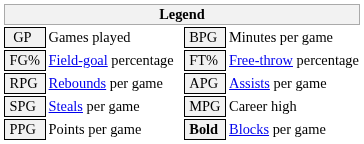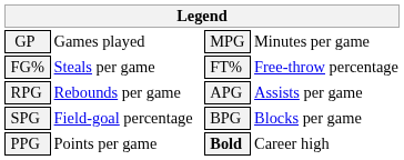 <table class="toccolours" style="font-size: 90%; white-space: nowrap;">
 <tr>
 <th colspan="6" style="background-color: #F2F2F2; border: 1px solid #AAAAAA;">Legend</th>
 </tr>
 <tr>
 <td style="background-color: #F2F2F2; border: 1px solid black;">  GP</td>
 <td>Games played</td>
-<td style="background-color: #F2F2F2; border: 1px solid black;"> BPG </td>
+<td style="background-color: #F2F2F2; border: 1px solid black"> MPG </td>
 <td>Minutes per game</td>
 </tr>
 <tr>
 <td style="background-color: #F2F2F2; border: 1px solid black;"> FG% </td>
-<td style="padding-right: 8px"><a href='#'>Field-goal</a> percentage</td>
+<td><a href='#'>Steals</a> per game</td>
 <td style="background-color: #F2F2F2; border: 1px solid black"> FT% </td>
 <td><a href='#'>Free-throw</a> percentage</td>
 </tr>
 <tr>
 <td style="background-color: #F2F2F2; border: 1px solid black;"> RPG </td>
 <td><a href='#'>Rebounds</a> per game</td>
 <td style="background-color: #F2F2F2; border: 1px solid black"> APG </td>
 <td><a href='#'>Assists</a> per game</td>
 </tr>
 <tr>
 <td style="background-color: #F2F2F2; border: 1px solid black"> SPG </td>
-<td><a href='#'>Steals</a> per game</td>
-<td style="background-color: #F2F2F2; border: 1px solid black"> MPG </td>
-<td>Career high</td>
+<td style="padding-right: 8px"><a href='#'>Field-goal</a> percentage</td>
+<td style="background-color: #F2F2F2; border: 1px solid black;"> BPG </td>
+<td><a href='#'>Blocks</a> per game</td>
 </tr>
 <tr>
 <td style="background-color: #F2F2F2; border: 1px solid black"> PPG </td>
 <td>Points per game</td>
 <td style="background-color: #F2F2F2; border: 1px solid black"> <strong>Bold</strong> </td>
-<td><a href='#'>Blocks</a> per game</td>
+<td>Career high</td>
 </tr>
 <tr>
 </tr>
 </table>
